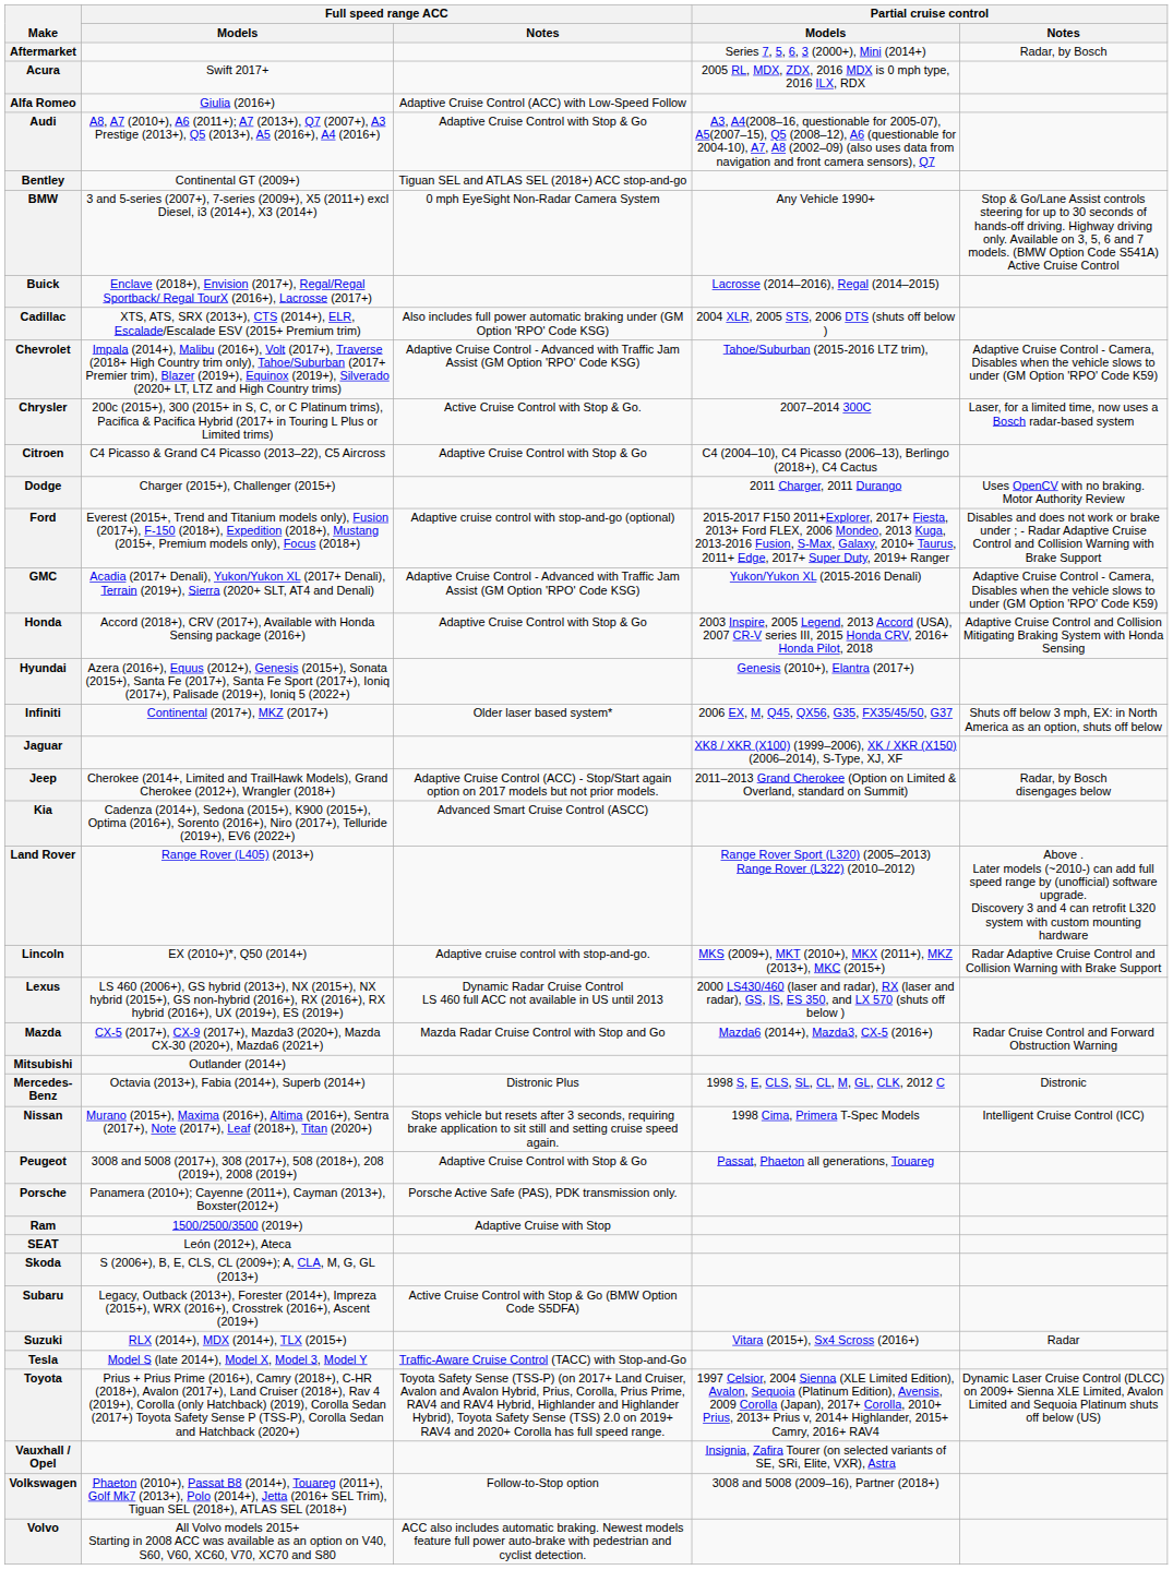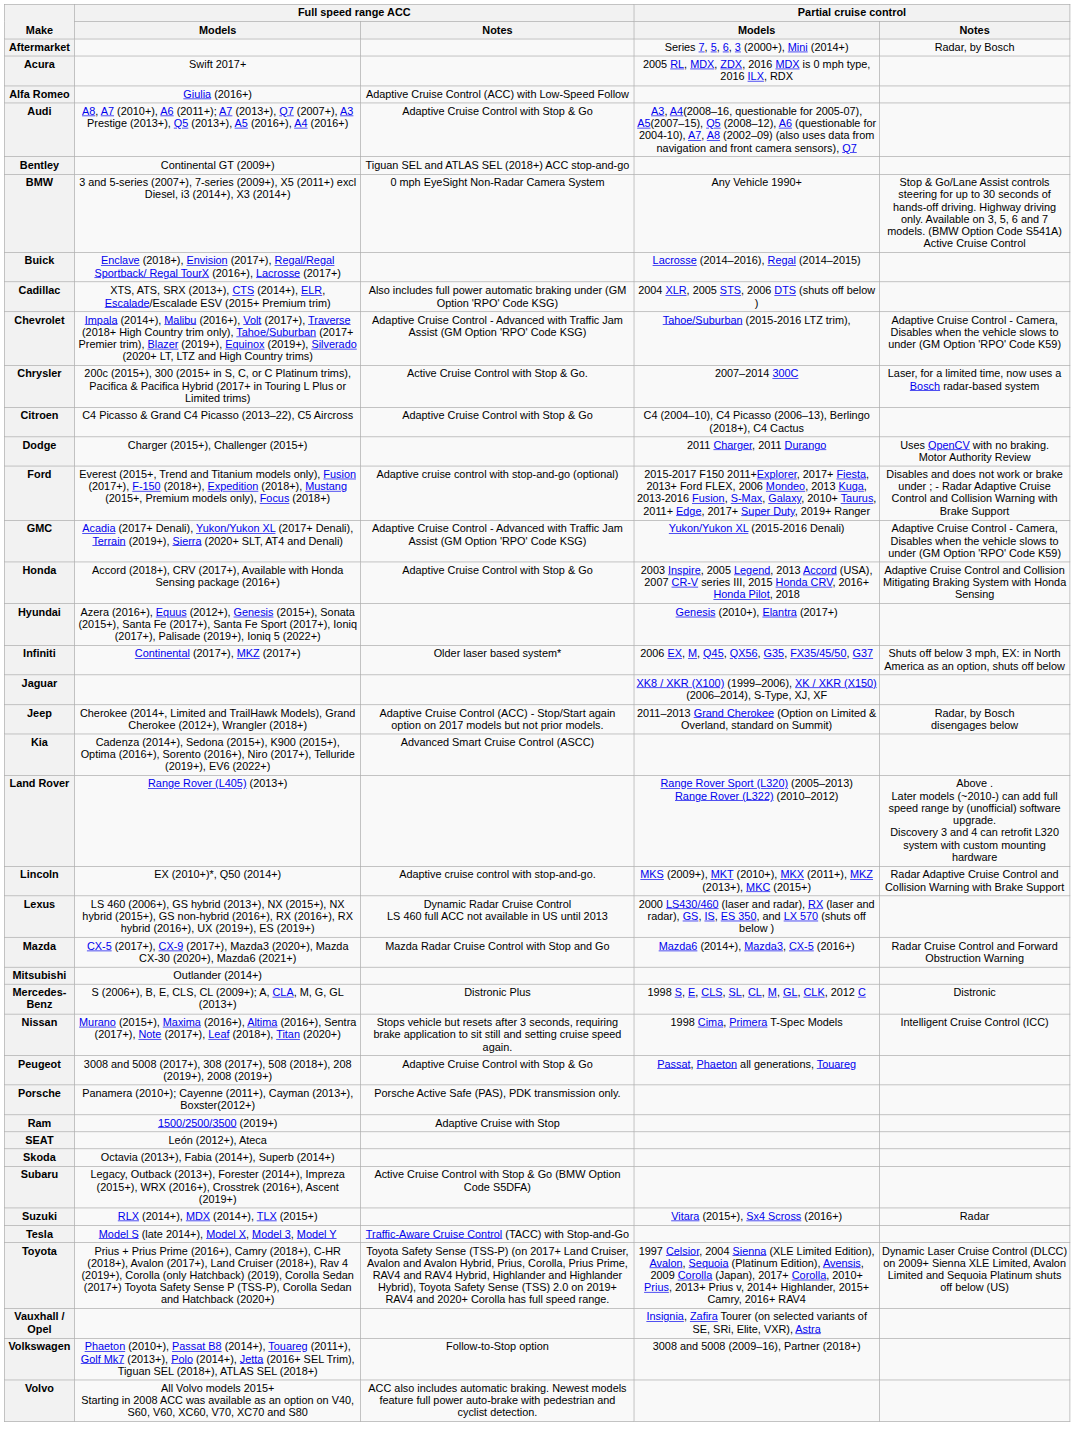 <table class="wikitable" style="text-align: center;">
 <tr valign="bottom">
 <th scope="col" rowspan="2">Make</th>
 <th scope="col" colspan="2">Full speed range ACC</th>
 <th scope="col" colspan="2">Partial cruise control</th>
 </tr>
 <tr valign="bottom">
 <th scope="col">Models</th>
 <th scope="col">Notes</th>
 <th scope="col">Models</th>
 <th scope="col">Notes</th>
 </tr>
 <tr valign="top">
 <th scope="row">Aftermarket</th>
 <td></td>
 <td></td>
 <td>Series <a href='#'>7</a>, <a href='#'>5</a>, <a href='#'>6</a>, <a href='#'>3</a> (2000+), <a href='#'>Mini</a> (2014+)</td>
 <td>Radar, by Bosch</td>
 </tr>
 <tr valign="top">
 <th scope="row">Acura</th>
 <td>Swift 2017+</td>
 <td></td>
 <td>2005 <a href='#'>RL</a>, <a href='#'>MDX</a>, <a href='#'>ZDX</a>, 2016 <a href='#'>MDX</a> is 0 mph type, 2016 <a href='#'>ILX</a>, RDX</td>
 <td></td>
 </tr>
 <tr valign="top">
 <th scope="row">Alfa Romeo</th>
 <td><a href='#'>Giulia</a> (2016+)</td>
 <td>Adaptive Cruise Control (ACC) with Low-Speed Follow</td>
 <td></td>
 <td></td>
 </tr>
 <tr valign="top">
 <th scope="row">Audi</th>
 <td><a href='#'>A8</a>, <a href='#'>A7</a> (2010+), <a href='#'>A6</a> (2011+); <a href='#'>A7</a> (2013+), <a href='#'>Q7</a> (2007+), <a href='#'>A3</a> Prestige (2013+), <a href='#'>Q5</a> (2013+), <a href='#'>A5</a> (2016+), <a href='#'>A4</a> (2016+)</td>
 <td>Adaptive Cruise Control with Stop & Go</td>
 <td><a href='#'>A3</a>, <a href='#'>A4</a>(2008–16, questionable for 2005-07), <a href='#'>A5</a>(2007–15), <a href='#'>Q5</a> (2008–12), <a href='#'>A6</a> (questionable for 2004-10), <a href='#'>A7</a>, <a href='#'>A8</a> (2002–09) (also uses data from navigation and front camera sensors), <a href='#'>Q7</a></td>
 <td></td>
 </tr>
 <tr valign="top">
 <th scope="row">Bentley</th>
 <td>Continental GT (2009+)</td>
 <td>Tiguan SEL and ATLAS SEL (2018+) ACC stop-and-go</td>
 <td></td>
 <td></td>
 </tr>
 <tr valign="top">
 <th scope="row">BMW</th>
 <td>3 and 5-series (2007+), 7-series (2009+), X5 (2011+) excl Diesel, i3 (2014+), X3 (2014+)</td>
 <td>0 mph EyeSight Non-Radar Camera System</td>
 <td>Any Vehicle 1990+</td>
 <td>Stop & Go/Lane Assist controls steering for up to 30 seconds of hands-off driving. Highway driving only. Available on 3, 5, 6 and 7 models. (BMW Option Code S541A)<br>Active Cruise Control</td>
 </tr>
 <tr valign="top">
 <th scope="row">Buick</th>
 <td><a href='#'>Enclave</a> (2018+), <a href='#'>Envision</a> (2017+), <a href='#'>Regal/Regal Sportback/ Regal TourX</a> (2016+), <a href='#'>Lacrosse</a> (2017+)</td>
 <td></td>
 <td><a href='#'>Lacrosse</a> (2014–2016), <a href='#'>Regal</a> (2014–2015)</td>
 <td></td>
 </tr>
 <tr valign="top">
 <th scope="row">Cadillac</th>
 <td>XTS, ATS, SRX (2013+), <a href='#'>CTS</a> (2014+), <a href='#'>ELR</a>, <a href='#'>Escalade</a>/Escalade ESV (2015+ Premium trim)</td>
 <td>Also includes full power automatic braking under  (GM Option 'RPO' Code KSG)</td>
 <td>2004 <a href='#'>XLR</a>, 2005 <a href='#'>STS</a>, 2006 <a href='#'>DTS</a> (shuts off below )</td>
 <td></td>
 </tr>
 <tr valign="top">
 <th scope="row">Chevrolet</th>
 <td><a href='#'>Impala</a> (2014+), <a href='#'>Malibu</a> (2016+), <a href='#'>Volt</a> (2017+), <a href='#'>Traverse</a> (2018+ High Country trim only), <a href='#'>Tahoe/Suburban</a> (2017+ Premier trim), <a href='#'>Blazer</a> (2019+), <a href='#'>Equinox</a> (2019+), <a href='#'>Silverado</a> (2020+ LT, LTZ and High Country trims)</td>
 <td>Adaptive Cruise Control - Advanced with Traffic Jam Assist (GM Option 'RPO' Code KSG)</td>
 <td><a href='#'>Tahoe/Suburban</a> (2015-2016 LTZ trim),</td>
 <td>Adaptive Cruise Control - Camera, Disables when the vehicle slows to under  (GM Option 'RPO' Code K59)</td>
 </tr>
 <tr valign="top">
 <th scope="row">Chrysler</th>
 <td>200c (2015+), 300 (2015+ in S, C, or C Platinum trims), Pacifica & Pacifica Hybrid (2017+ in Touring L Plus or Limited trims)</td>
 <td>Active Cruise Control with Stop & Go.</td>
 <td>2007–2014 <a href='#'>300C</a></td>
 <td>Laser, for a limited time, now uses a <a href='#'>Bosch</a> radar-based system</td>
 </tr>
 <tr valign="top">
 <th scope="row">Citroen</th>
 <td>C4 Picasso & Grand C4 Picasso (2013–22), C5 Aircross</td>
 <td>Adaptive Cruise Control with Stop & Go</td>
 <td>C4 (2004–10), C4 Picasso (2006–13), Berlingo (2018+), C4 Cactus</td>
 <td></td>
 </tr>
 <tr valign="top">
 <th scope="row">Dodge</th>
 <td>Charger (2015+), Challenger (2015+)</td>
 <td></td>
 <td>2011 <a href='#'>Charger</a>, 2011 <a href='#'>Durango</a></td>
 <td>Uses <a href='#'>OpenCV</a> with no braking.<br>Motor Authority Review</td>
 </tr>
 <tr valign="top">
 <th scope="row">Ford</th>
 <td>Everest (2015+, Trend and Titanium models only), <a href='#'>Fusion</a> (2017+), <a href='#'>F-150</a> (2018+), <a href='#'>Expedition</a> (2018+), <a href='#'>Mustang</a> (2015+, Premium models only), <a href='#'>Focus</a> (2018+)</td>
 <td>Adaptive cruise control with stop-and-go (optional)</td>
 <td>2015-2017 F150 2011+<a href='#'>Explorer</a>, 2017+ <a href='#'>Fiesta</a>, 2013+ Ford FLEX, 2006 <a href='#'>Mondeo</a>, 2013 <a href='#'>Kuga</a>, 2013-2016 <a href='#'>Fusion</a>, <a href='#'>S-Max</a>, <a href='#'>Galaxy</a>, 2010+ <a href='#'>Taurus</a>, 2011+ <a href='#'>Edge</a>, 2017+ <a href='#'>Super Duty</a>, 2019+ Ranger</td>
 <td>Disables and does not work or brake under ; - Radar Adaptive Cruise Control and Collision Warning with Brake Support</td>
 </tr>
 <tr valign="top">
 <th scope="row">GMC</th>
 <td><a href='#'>Acadia</a> (2017+ Denali), <a href='#'>Yukon/Yukon XL</a> (2017+ Denali), <a href='#'>Terrain</a> (2019+), <a href='#'>Sierra</a> (2020+ SLT, AT4 and Denali)</td>
 <td>Adaptive Cruise Control - Advanced with Traffic Jam Assist (GM Option 'RPO' Code KSG)</td>
 <td><a href='#'>Yukon/Yukon XL</a> (2015-2016 Denali)</td>
 <td>Adaptive Cruise Control - Camera, Disables when the vehicle slows to under  (GM Option 'RPO' Code K59)</td>
 </tr>
 <tr valign="top">
 <th scope="row">Honda</th>
 <td>Accord (2018+), CRV (2017+), Available with Honda Sensing package (2016+)</td>
 <td>Adaptive Cruise Control with Stop & Go</td>
 <td>2003 <a href='#'>Inspire</a>, 2005 <a href='#'>Legend</a>, 2013 <a href='#'>Accord</a> (USA), 2007 <a href='#'>CR-V</a> series III, 2015 <a href='#'>Honda CRV</a>, 2016+ <a href='#'>Honda Pilot</a>, 2018 </td>
 <td>Adaptive Cruise Control and Collision Mitigating Braking System with Honda Sensing</td>
 </tr>
 <tr valign="top">
 <th scope="row">Hyundai</th>
 <td>Azera (2016+), <a href='#'>Equus</a> (2012+), <a href='#'>Genesis</a> (2015+), Sonata (2015+), Santa Fe (2017+), Santa Fe Sport (2017+), Ioniq (2017+), Palisade (2019+), Ioniq 5 (2022+)</td>
 <td></td>
 <td><a href='#'>Genesis</a> (2010+), <a href='#'>Elantra</a> (2017+)</td>
 <td></td>
 </tr>
 <tr valign="top">
 <th scope="row">Infiniti</th>
 <td><a href='#'>Continental</a> (2017+), <a href='#'>MKZ</a> (2017+)</td>
 <td>Older laser based system*</td>
 <td>2006 <a href='#'>EX</a>, <a href='#'>M</a>, <a href='#'>Q45</a>, <a href='#'>QX56</a>, <a href='#'>G35</a>, <a href='#'>FX35/45/50</a>, <a href='#'>G37</a></td>
 <td>Shuts off below 3 mph, EX: in North America as an option, shuts off below </td>
 </tr>
 <tr valign="top">
 <th scope="row">Jaguar</th>
 <td></td>
 <td></td>
 <td><a href='#'>XK8 / XKR (X100)</a> (1999–2006), <a href='#'>XK / XKR (X150)</a> (2006–2014), S-Type, XJ, XF</td>
 <td></td>
 </tr>
 <tr valign="top">
 <th scope="row">Jeep</th>
 <td>Cherokee (2014+, Limited and TrailHawk Models), Grand Cherokee (2012+), Wrangler (2018+)</td>
 <td>Adaptive Cruise Control (ACC) - Stop/Start again option on 2017 models but not prior models.</td>
 <td>2011–2013 <a href='#'>Grand Cherokee</a> (Option on Limited & Overland, standard on Summit)</td>
 <td>Radar, by Bosch<br>disengages below </td>
 </tr>
 <tr valign="top">
 <th scope="row">Kia</th>
 <td>Cadenza (2014+), Sedona (2015+), K900 (2015+), Optima (2016+), Sorento (2016+), Niro (2017+), Telluride (2019+), EV6 (2022+)</td>
 <td>Advanced Smart Cruise Control (ASCC)</td>
 <td></td>
 <td></td>
 </tr>
 <tr valign="top">
 <th scope="row">Land Rover</th>
 <td><a href='#'>Range Rover (L405)</a> (2013+)</td>
 <td></td>
 <td><a href='#'>Range Rover Sport (L320)</a> (2005–2013)<br><a href='#'>Range Rover (L322)</a> (2010–2012)</td>
 <td>Above .<br>Later models (~2010-) can add full speed range by (unofficial) software upgrade.<br>Discovery 3 and 4 can retrofit L320 system with custom mounting hardware</td>
 </tr>
 <tr valign="top">
 <th scope="row">Lincoln</th>
 <td>EX (2010+)*, Q50 (2014+)</td>
 <td>Adaptive cruise control with stop-and-go.</td>
 <td><a href='#'>MKS</a> (2009+), <a href='#'>MKT</a> (2010+), <a href='#'>MKX</a> (2011+), <a href='#'>MKZ</a> (2013+), <a href='#'>MKC</a> (2015+)</td>
 <td>Radar Adaptive Cruise Control and Collision Warning with Brake Support</td>
 </tr>
 <tr valign="top">
 <th scope="row">Lexus</th>
 <td>LS 460 (2006+), GS hybrid (2013+), NX (2015+), NX hybrid (2015+), GS non-hybrid (2016+), RX (2016+), RX hybrid (2016+), UX (2019+), ES (2019+)</td>
 <td>Dynamic Radar Cruise Control <br>LS 460 full ACC not available in US until 2013<br></td>
 <td>2000 <a href='#'>LS430/460</a> (laser and radar), <a href='#'>RX</a> (laser and radar), <a href='#'>GS</a>, <a href='#'>IS</a>, <a href='#'>ES 350</a>, and <a href='#'>LX 570</a> (shuts off below )</td>
 <td></td>
 </tr>
 <tr valign="top">
 <th scope="row">Mazda</th>
 <td><a href='#'>CX-5</a> (2017+), <a href='#'>CX-9</a> (2017+), Mazda3 (2020+), Mazda CX-30 (2020+), Mazda6 (2021+)</td>
 <td>Mazda Radar Cruise Control with Stop and Go</td>
 <td><a href='#'>Mazda6</a> (2014+), <a href='#'>Mazda3</a>, <a href='#'>CX-5</a> (2016+)</td>
 <td>Radar Cruise Control and Forward Obstruction Warning</td>
 </tr>
 <tr valign="top">
 <th scope="row">Mitsubishi</th>
 <td>Outlander (2014+)</td>
 <td></td>
 <td></td>
 <td></td>
 </tr>
 <tr valign="top">
 <th scope="row">Mercedes-Benz</th>
-<td>Octavia (2013+), Fabia (2014+), Superb (2014+)</td>
+<td>S (2006+), B, E, CLS, CL (2009+); A, <a href='#'>CLA</a>, M, G, GL (2013+)</td>
 <td>Distronic Plus</td>
 <td>1998 <a href='#'>S</a>, <a href='#'>E</a>, <a href='#'>CLS</a>, <a href='#'>SL</a>, <a href='#'>CL</a>, <a href='#'>M</a>, <a href='#'>GL</a>, <a href='#'>CLK</a>, 2012 <a href='#'>C</a></td>
 <td>Distronic</td>
 </tr>
 <tr valign="top">
 <th scope="row">Nissan</th>
 <td><a href='#'>Murano</a> (2015+), <a href='#'>Maxima</a> (2016+), <a href='#'>Altima</a> (2016+), Sentra (2017+), <a href='#'>Note</a> (2017+), <a href='#'>Leaf</a> (2018+), <a href='#'>Titan</a> (2020+)</td>
 <td>Stops vehicle but resets after 3 seconds, requiring brake application to sit still and setting cruise speed again.</td>
 <td>1998 <a href='#'>Cima</a>, <a href='#'>Primera</a> T-Spec Models</td>
 <td>Intelligent Cruise Control (ICC)</td>
 </tr>
 <tr valign="top">
 <th scope="row">Peugeot</th>
 <td>3008 and 5008 (2017+), 308 (2017+), 508 (2018+), 208 (2019+), 2008 (2019+)</td>
 <td>Adaptive Cruise Control with Stop & Go</td>
 <td><a href='#'>Passat</a>, <a href='#'>Phaeton</a> all generations, <a href='#'>Touareg</a></td>
 <td></td>
 </tr>
 <tr valign="top">
 <th scope="row">Porsche</th>
 <td>Panamera (2010+); Cayenne (2011+), Cayman (2013+), Boxster(2012+)</td>
 <td>Porsche Active Safe (PAS), PDK transmission only.</td>
 <td></td>
 <td></td>
 </tr>
 <tr valign+"top">
 <th scope="row">Ram</th>
 <td><a href='#'>1500/2500/3500</a> (2019+)</td>
 <td>Adaptive Cruise with Stop</td>
 <td></td>
 <td></td>
 </tr>
 <tr valign="top">
 <th scope="row">SEAT</th>
 <td>León (2012+), Ateca</td>
 <td></td>
 <td></td>
 <td></td>
 </tr>
 <tr valign="top">
 <th scope="row">Skoda</th>
-<td>S (2006+), B, E, CLS, CL (2009+); A, <a href='#'>CLA</a>, M, G, GL (2013+)</td>
+<td>Octavia (2013+), Fabia (2014+), Superb (2014+)</td>
 <td></td>
 <td></td>
 <td></td>
 </tr>
 <tr valign="top">
 <th scope="row">Subaru</th>
 <td>Legacy, Outback (2013+), Forester (2014+), Impreza (2015+), WRX (2016+), Crosstrek (2016+), Ascent (2019+)</td>
 <td>Active Cruise Control with Stop & Go (BMW Option Code S5DFA)</td>
 <td></td>
 <td></td>
 </tr>
 <tr valign="top">
 <th scope="row">Suzuki</th>
 <td><a href='#'>RLX</a> (2014+), <a href='#'>MDX</a> (2014+), <a href='#'>TLX</a> (2015+)</td>
 <td></td>
 <td><a href='#'>Vitara</a> (2015+), <a href='#'>Sx4 Scross</a> (2016+)</td>
 <td>Radar</td>
 </tr>
 <tr valign="top">
 <th scope="row">Tesla</th>
 <td><a href='#'>Model S</a> (late 2014+), <a href='#'>Model X</a>, <a href='#'>Model 3</a>, <a href='#'>Model Y</a></td>
 <td><a href='#'>Traffic-Aware Cruise Control</a> (TACC) with Stop-and-Go</td>
 <td></td>
 <td></td>
 </tr>
 <tr valign="top">
 <th scope="row">Toyota</th>
 <td>Prius + Prius Prime (2016+), Camry (2018+), C-HR (2018+), Avalon (2017+), Land Cruiser (2018+), Rav 4 (2019+), Corolla (only Hatchback) (2019), Corolla Sedan (2017+) Toyota Safety Sense P (TSS-P), Corolla Sedan and Hatchback (2020+)</td>
 <td>Toyota Safety Sense (TSS-P) (on 2017+ Land Cruiser, Avalon and Avalon Hybrid, Prius, Corolla, Prius Prime, RAV4 and RAV4 Hybrid, Highlander and Highlander Hybrid), Toyota Safety Sense (TSS) 2.0 on 2019+ RAV4 and 2020+ Corolla has full speed range.</td>
 <td>1997 <a href='#'>Celsior</a>, 2004 <a href='#'>Sienna</a> (XLE Limited Edition), <a href='#'>Avalon</a>, <a href='#'>Sequoia</a> (Platinum Edition), <a href='#'>Avensis</a>, 2009 <a href='#'>Corolla</a> (Japan), 2017+ <a href='#'>Corolla</a>, 2010+ <a href='#'>Prius</a>, 2013+ Prius v, 2014+ Highlander, 2015+ Camry, 2016+ RAV4</td>
 <td>Dynamic Laser Cruise Control (DLCC) on 2009+ Sienna XLE Limited, Avalon Limited and Sequoia Platinum shuts off below  (US)</td>
 </tr>
 <tr valign="top">
 <th scope="row">Vauxhall / Opel</th>
 <td></td>
 <td></td>
 <td><a href='#'>Insignia</a>, <a href='#'>Zafira</a> Tourer (on selected variants of SE, SRi, Elite, VXR), <a href='#'>Astra</a></td>
 <td></td>
 </tr>
 <tr valign="top">
 <th scope="row">Volkswagen</th>
 <td><a href='#'>Phaeton</a> (2010+), <a href='#'>Passat B8</a> (2014+), <a href='#'>Touareg</a> (2011+), <a href='#'>Golf Mk7</a> (2013+), <a href='#'>Polo</a> (2014+), <a href='#'>Jetta</a> (2016+ SEL Trim), Tiguan SEL (2018+), ATLAS SEL (2018+)</td>
 <td>Follow-to-Stop option</td>
 <td>3008 and 5008 (2009–16), Partner (2018+)</td>
 <td></td>
 </tr>
 <tr valign="top">
 <th scope="row">Volvo</th>
 <td>All Volvo models 2015+<br>Starting in 2008 ACC was available as an option on V40, S60, V60, XC60, V70, XC70 and S80</td>
 <td>ACC also includes automatic braking. Newest models feature full power auto-brake with pedestrian and cyclist detection.</td>
 <td></td>
 <td></td>
 </tr>
 </table>
